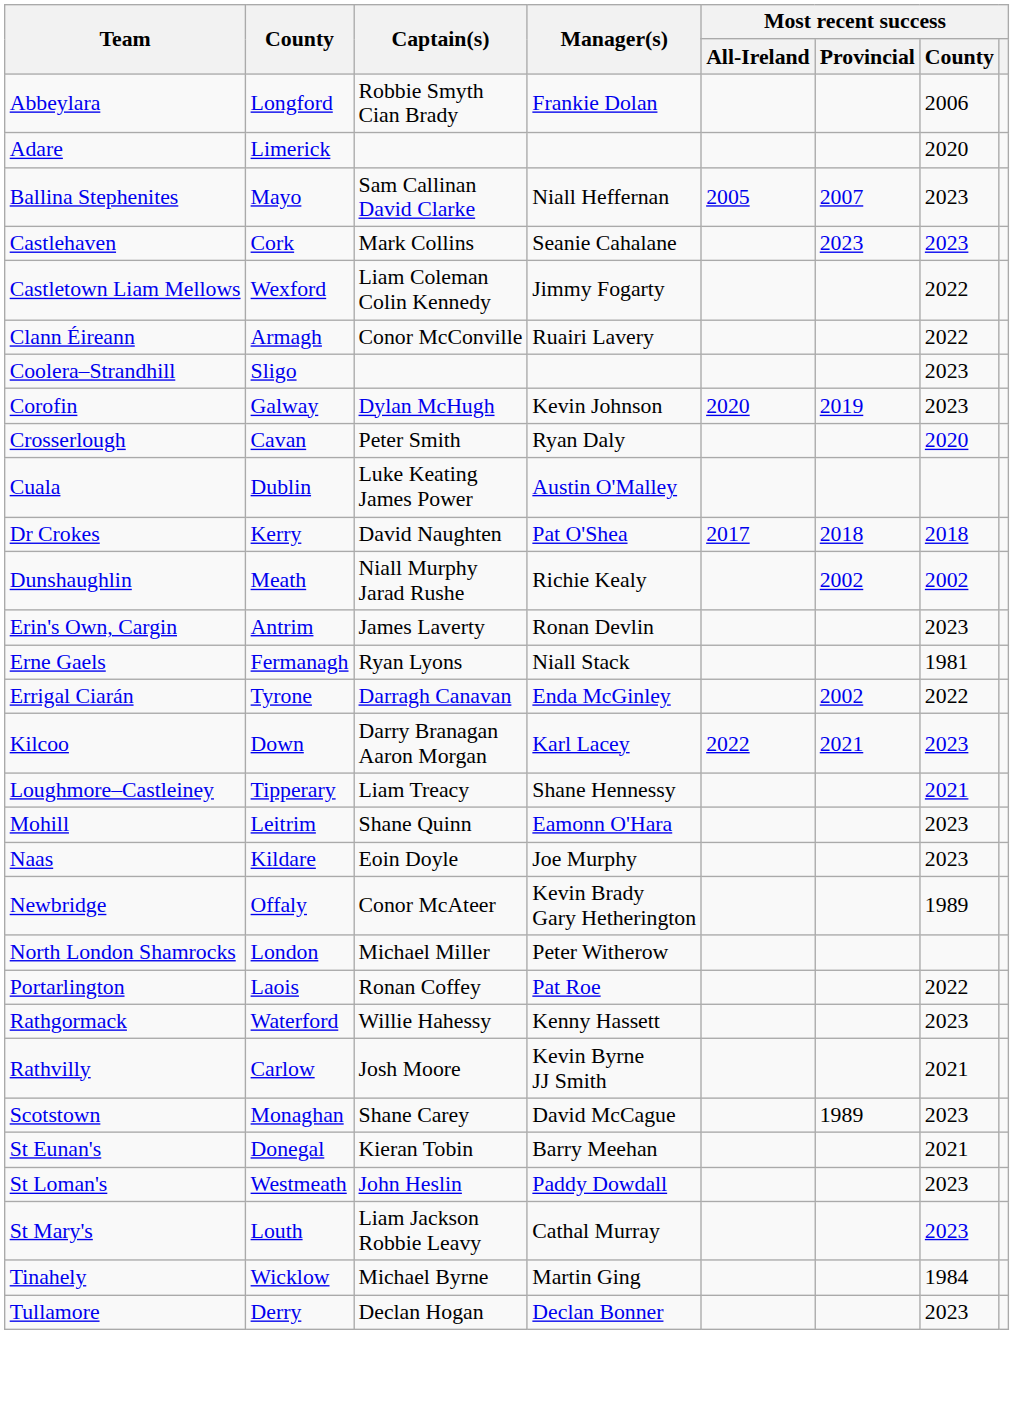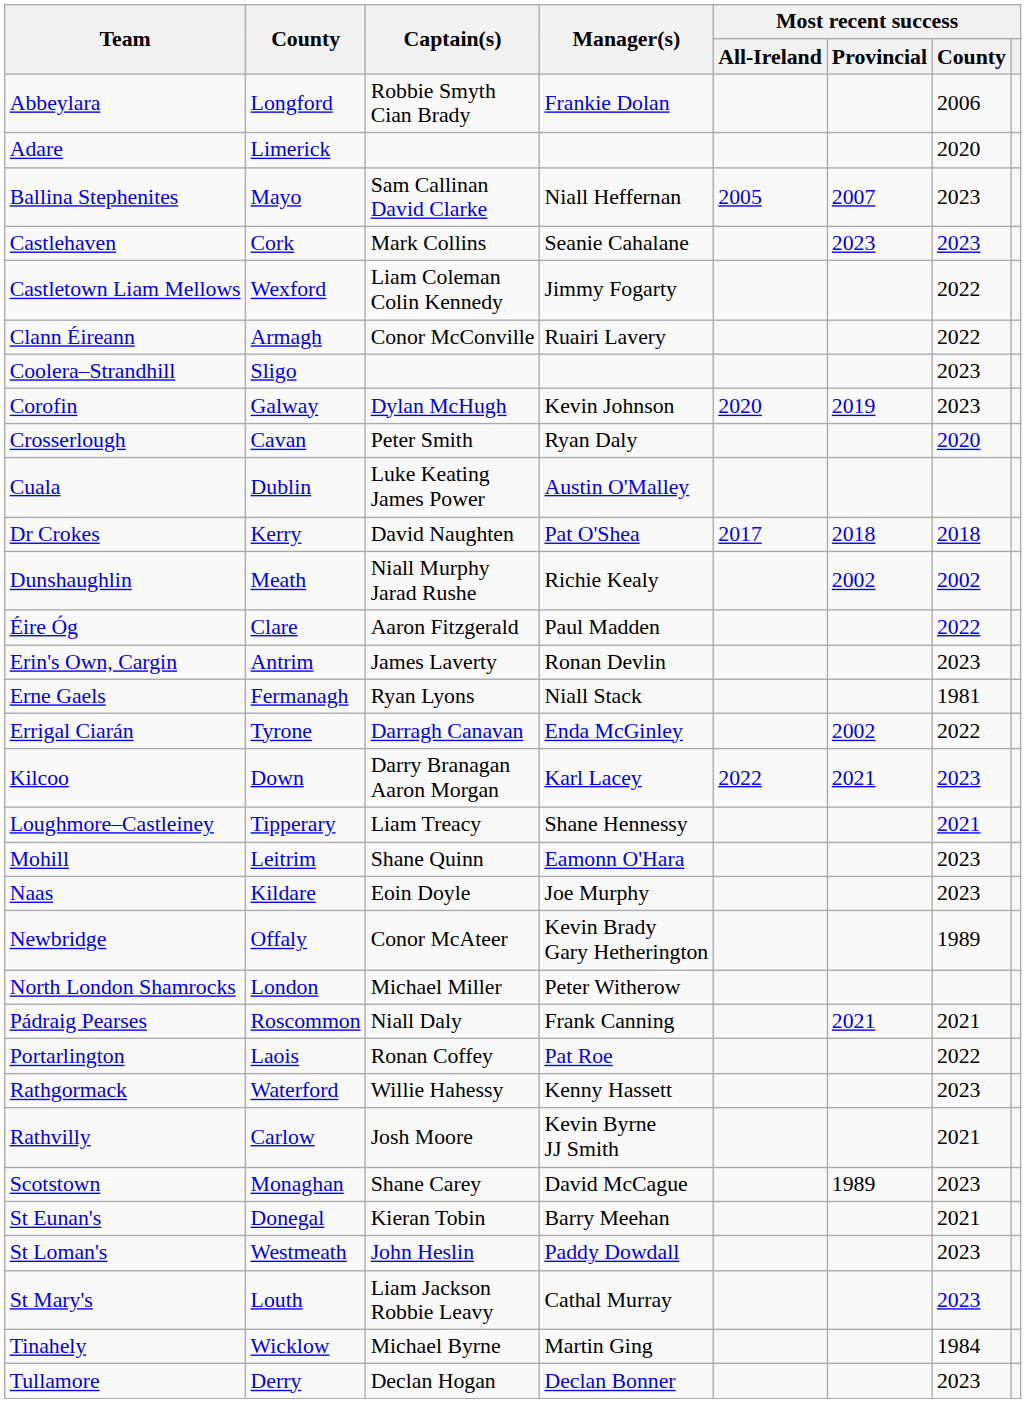 <table class="wikitable sortable">
 <tr>
 <th rowspan="2">Team</th>
 <th rowspan="2">County</th>
 <th rowspan="2">Captain(s)</th>
 <th rowspan="2">Manager(s)</th>
 <th colspan="4">Most recent success</th>
 </tr>
 <tr>
 <th>All-Ireland</th>
 <th>Provincial</th>
 <th>County</th>
 <th></th>
 </tr>
 <tr>
 <td> <a href='#'>Abbeylara</a></td>
 <td><a href='#'>Longford</a></td>
 <td>Robbie Smyth<br>Cian Brady</td>
 <td><a href='#'>Frankie Dolan</a></td>
 <td></td>
 <td></td>
 <td>2006</td>
 <td></td>
 </tr>
 <tr>
 <td> <a href='#'>Adare</a></td>
 <td><a href='#'>Limerick</a></td>
 <td></td>
 <td></td>
 <td></td>
 <td></td>
 <td>2020</td>
 <td></td>
 </tr>
 <tr>
 <td> <a href='#'>Ballina Stephenites</a></td>
 <td><a href='#'>Mayo</a></td>
 <td>Sam Callinan<br><a href='#'>David Clarke</a></td>
 <td>Niall Heffernan</td>
 <td><a href='#'>2005</a></td>
 <td><a href='#'>2007</a></td>
 <td>2023</td>
 <td></td>
 </tr>
 <tr>
 <td> <a href='#'>Castlehaven</a></td>
 <td><a href='#'>Cork</a></td>
 <td>Mark Collins</td>
 <td>Seanie Cahalane</td>
 <td></td>
 <td><a href='#'>2023</a></td>
 <td><a href='#'>2023</a></td>
 <td></td>
 </tr>
 <tr>
 <td> <a href='#'>Castletown Liam Mellows</a></td>
 <td><a href='#'>Wexford</a></td>
 <td>Liam Coleman<br>Colin Kennedy</td>
 <td>Jimmy Fogarty</td>
 <td></td>
 <td></td>
 <td>2022</td>
 <td></td>
 </tr>
 <tr>
 <td> <a href='#'>Clann Éireann</a></td>
 <td><a href='#'>Armagh</a></td>
 <td>Conor McConville</td>
 <td>Ruairi Lavery</td>
 <td></td>
 <td></td>
 <td>2022</td>
 <td></td>
 </tr>
 <tr>
 <td> <a href='#'>Coolera–Strandhill</a></td>
 <td><a href='#'>Sligo</a></td>
 <td></td>
 <td></td>
 <td></td>
 <td></td>
 <td>2023</td>
 <td></td>
 </tr>
 <tr>
 <td> <a href='#'>Corofin</a></td>
 <td><a href='#'>Galway</a></td>
 <td><a href='#'>Dylan McHugh</a></td>
 <td>Kevin Johnson</td>
 <td><a href='#'>2020</a></td>
 <td><a href='#'>2019</a></td>
 <td>2023</td>
 <td></td>
 </tr>
 <tr>
 <td> <a href='#'>Crosserlough</a></td>
 <td><a href='#'>Cavan</a></td>
 <td>Peter Smith</td>
 <td>Ryan Daly</td>
 <td></td>
 <td></td>
 <td><a href='#'>2020</a></td>
 <td></td>
 </tr>
 <tr>
 <td> <a href='#'>Cuala</a></td>
 <td><a href='#'>Dublin</a></td>
 <td>Luke Keating<br>James Power</td>
 <td><a href='#'>Austin O'Malley</a></td>
 <td></td>
 <td></td>
 <td></td>
 <td><br></td>
 </tr>
 <tr>
 <td> <a href='#'>Dr Crokes</a></td>
 <td><a href='#'>Kerry</a></td>
 <td>David Naughten</td>
 <td><a href='#'>Pat O'Shea</a></td>
 <td><a href='#'>2017</a></td>
 <td><a href='#'>2018</a></td>
 <td><a href='#'>2018</a></td>
 <td></td>
 </tr>
 <tr>
 <td> <a href='#'>Dunshaughlin</a></td>
 <td><a href='#'>Meath</a></td>
 <td>Niall Murphy<br>Jarad Rushe</td>
 <td>Richie Kealy</td>
 <td></td>
 <td><a href='#'>2002</a></td>
 <td><a href='#'>2002</a></td>
 <td></td>
 </tr>
 <tr>
+<td> <a href='#'>Éire Óg</a></td>
+<td><a href='#'>Clare</a></td>
+<td>Aaron Fitzgerald</td>
+<td>Paul Madden</td>
+<td></td>
+<td></td>
+<td><a href='#'>2022</a></td>
+<td></td>
+</tr>
+<tr>
 <td> <a href='#'>Erin's Own, Cargin</a></td>
 <td><a href='#'>Antrim</a></td>
 <td>James Laverty</td>
 <td>Ronan Devlin</td>
 <td></td>
 <td></td>
 <td>2023</td>
 <td></td>
 </tr>
 <tr>
 <td> <a href='#'>Erne Gaels</a></td>
 <td><a href='#'>Fermanagh</a></td>
 <td>Ryan Lyons</td>
 <td>Niall Stack</td>
 <td></td>
 <td></td>
 <td>1981</td>
 <td></td>
 </tr>
 <tr>
 <td> <a href='#'>Errigal Ciarán</a></td>
 <td><a href='#'>Tyrone</a></td>
 <td><a href='#'>Darragh Canavan</a></td>
 <td><a href='#'>Enda McGinley</a></td>
 <td></td>
 <td><a href='#'>2002</a></td>
 <td>2022</td>
 <td></td>
 </tr>
 <tr>
 <td> <a href='#'>Kilcoo</a></td>
 <td><a href='#'>Down</a></td>
 <td>Darry Branagan<br>Aaron Morgan</td>
 <td><a href='#'>Karl Lacey</a></td>
 <td><a href='#'>2022</a></td>
 <td><a href='#'>2021</a></td>
 <td><a href='#'>2023</a></td>
 <td></td>
 </tr>
 <tr>
 <td> <a href='#'>Loughmore–Castleiney</a></td>
 <td><a href='#'>Tipperary</a></td>
 <td>Liam Treacy</td>
 <td>Shane Hennessy</td>
 <td></td>
 <td></td>
 <td><a href='#'>2021</a></td>
 <td></td>
 </tr>
 <tr>
 <td> <a href='#'>Mohill</a></td>
 <td><a href='#'>Leitrim</a></td>
 <td>Shane Quinn</td>
 <td><a href='#'>Eamonn O'Hara</a></td>
 <td></td>
 <td></td>
 <td>2023</td>
 <td></td>
 </tr>
 <tr>
 <td> <a href='#'>Naas</a></td>
 <td><a href='#'>Kildare</a></td>
 <td>Eoin Doyle</td>
 <td>Joe Murphy</td>
 <td></td>
 <td></td>
 <td>2023</td>
 <td></td>
 </tr>
 <tr>
 <td> <a href='#'>Newbridge</a></td>
 <td><a href='#'>Offaly</a></td>
 <td>Conor McAteer</td>
 <td>Kevin Brady<br>Gary Hetherington</td>
 <td></td>
 <td></td>
 <td>1989</td>
 <td></td>
 </tr>
 <tr>
 <td> <a href='#'>North London Shamrocks</a></td>
 <td><a href='#'>London</a></td>
 <td>Michael Miller</td>
 <td>Peter Witherow</td>
 <td></td>
 <td></td>
 <td></td>
+<td></td>
+</tr>
+<tr>
+<td> <a href='#'>Pádraig Pearses</a></td>
+<td><a href='#'>Roscommon</a></td>
+<td>Niall Daly</td>
+<td>Frank Canning</td>
+<td></td>
+<td><a href='#'>2021</a></td>
+<td>2021</td>
 <td></td>
 </tr>
 <tr>
 <td> <a href='#'>Portarlington</a></td>
 <td><a href='#'>Laois</a></td>
 <td>Ronan Coffey</td>
 <td><a href='#'>Pat Roe</a></td>
 <td></td>
 <td></td>
 <td>2022</td>
 <td></td>
 </tr>
 <tr>
 <td> <a href='#'>Rathgormack</a></td>
 <td><a href='#'>Waterford</a></td>
 <td>Willie Hahessy</td>
 <td>Kenny Hassett</td>
 <td></td>
 <td></td>
 <td>2023</td>
 <td></td>
 </tr>
 <tr>
 <td> <a href='#'>Rathvilly</a></td>
 <td><a href='#'>Carlow</a></td>
 <td>Josh Moore</td>
 <td>Kevin Byrne<br>JJ Smith</td>
 <td></td>
 <td></td>
 <td>2021</td>
 <td></td>
 </tr>
 <tr>
 <td> <a href='#'>Scotstown</a></td>
 <td><a href='#'>Monaghan</a></td>
 <td>Shane Carey</td>
 <td>David McCague</td>
 <td></td>
 <td>1989</td>
 <td>2023</td>
 <td></td>
 </tr>
 <tr>
 <td> <a href='#'>St Eunan's</a></td>
 <td><a href='#'>Donegal</a></td>
 <td>Kieran Tobin</td>
 <td>Barry Meehan</td>
 <td></td>
 <td></td>
 <td>2021</td>
 <td></td>
 </tr>
 <tr>
 <td> <a href='#'>St Loman's</a></td>
 <td><a href='#'>Westmeath</a></td>
 <td><a href='#'>John Heslin</a></td>
 <td><a href='#'>Paddy Dowdall</a></td>
 <td></td>
 <td></td>
 <td>2023</td>
 <td></td>
 </tr>
 <tr>
 <td> <a href='#'>St Mary's</a></td>
 <td><a href='#'>Louth</a></td>
 <td>Liam Jackson<br>Robbie Leavy</td>
 <td>Cathal Murray</td>
 <td></td>
 <td></td>
 <td><a href='#'>2023</a></td>
 <td></td>
 </tr>
 <tr>
 <td> <a href='#'>Tinahely</a></td>
 <td><a href='#'>Wicklow</a></td>
 <td>Michael Byrne</td>
 <td>Martin Ging</td>
 <td></td>
 <td></td>
 <td>1984</td>
 <td></td>
 </tr>
 <tr>
 <td> <a href='#'>Tullamore</a></td>
 <td><a href='#'>Derry</a></td>
 <td>Declan Hogan</td>
 <td><a href='#'>Declan Bonner</a></td>
 <td></td>
 <td></td>
 <td>2023</td>
 <td></td>
 </tr>
 </table>
